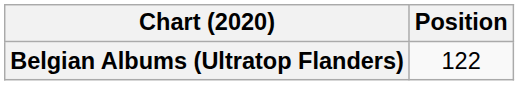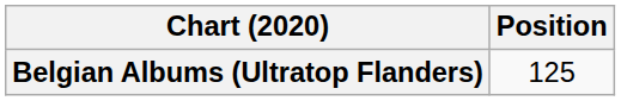 <table class="wikitable plainrowheaders" style="text-align:center;">
 <tr>
 <th scope="col">Chart (2020)</th>
 <th scope="col">Position</th>
 </tr>
 <tr>
 <th scope="row">Belgian Albums (Ultratop Flanders)</th>
-<td>122</td>
+<td>125</td>
 </tr>
 </table>
